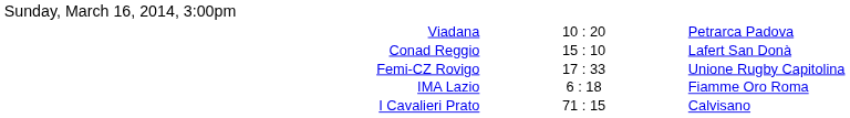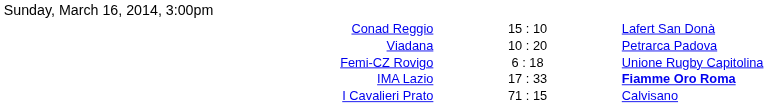 <table style="width:70%;" cellspacing="1">
 <tr>
 <th width=35%></th>
 <th width=15%></th>
 <th></th>
 </tr>
 <tr>
 <td>Sunday, March 16, 2014, 3:00pm</td>
 </tr>
 <tr style=font-size:90%>
+<td align=right><a href='#'>Conad Reggio</a></td>
+<td align=center>15 : 10</td>
+<td><a href='#'>Lafert San Donà</a></td>
+</tr>
+<tr style=font-size:90%>
 <td align=right><a href='#'>Viadana</a></td>
 <td align=center>10 : 20</td>
 <td><a href='#'>Petrarca Padova</a></td>
 </tr>
 <tr style=font-size:90%>
-<td align=right><a href='#'>Conad Reggio</a></td>
-<td align=center>15 : 10</td>
-<td><a href='#'>Lafert San Donà</a></td>
-</tr>
-<tr style=font-size:90%>
 <td align=right><a href='#'>Femi-CZ Rovigo</a></td>
-<td align=center>17 : 33</td>
+<td align=center>6 : 18</td>
 <td><a href='#'>Unione Rugby Capitolina</a></td>
 </tr>
 <tr style=font-size:90%>
 <td align=right><a href='#'>IMA Lazio</a></td>
-<td align=center>6 : 18</td>
-<td><a href='#'>Fiamme Oro Roma</a></td>
+<td align=center>17 : 33</td>
+<td><strong><a href='#'>Fiamme Oro Roma</a></strong></td>
 </tr>
 <tr style=font-size:90%>
 <td align=right><a href='#'>I Cavalieri Prato</a></td>
 <td align=center>71 : 15</td>
 <td><a href='#'>Calvisano</a></td>
 </tr>
 </table>
